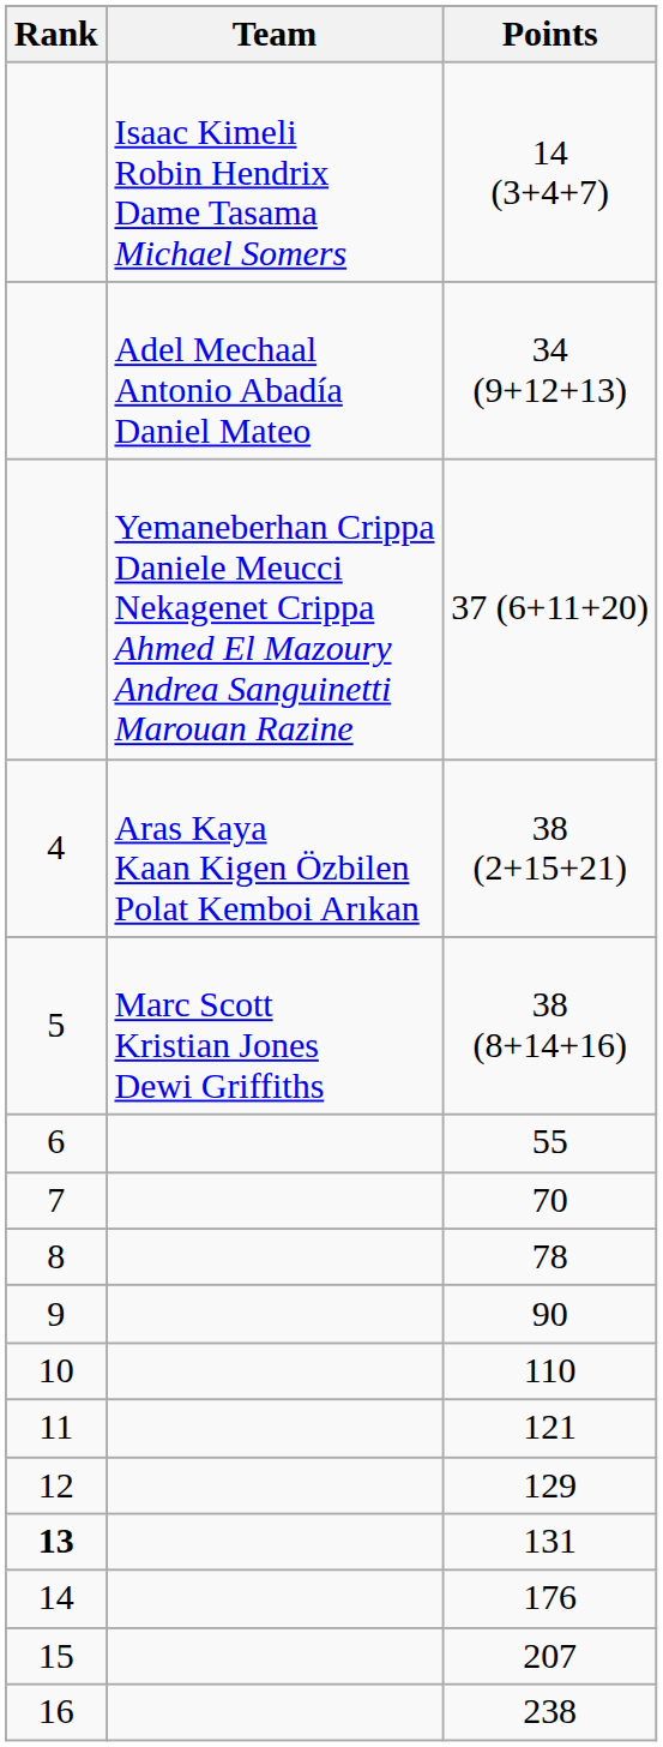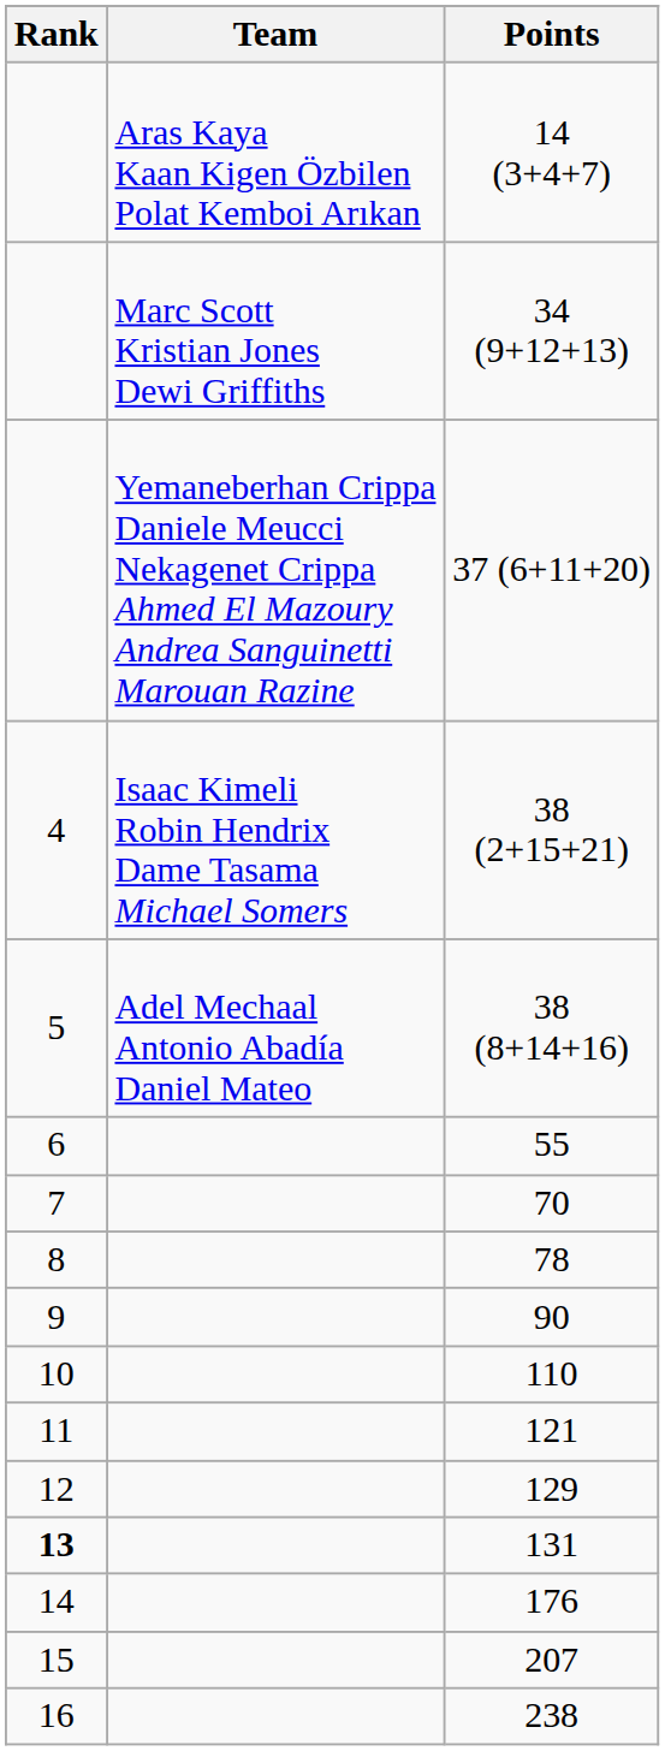 <table class="wikitable" style="text-align:center;">
 <tr>
 </tr>
 <tr>
 <th>Rank</th>
 <th>Team</th>
 <th>Points</th>
 </tr>
 <tr>
 <td></td>
-<td align=left><br><a href='#'>Isaac Kimeli</a><br><a href='#'>Robin Hendrix</a><br><a href='#'>Dame Tasama</a><br><em><a href='#'>Michael Somers</a></em></td>
+<td align=left><br><a href='#'>Aras Kaya</a><br><a href='#'>Kaan Kigen Özbilen</a><br><a href='#'>Polat Kemboi Arıkan</a></td>
 <td>14<br>(3+4+7)</td>
 </tr>
 <tr>
 <td></td>
-<td align=left><br><a href='#'>Adel Mechaal</a><br><a href='#'>Antonio Abadía</a><br><a href='#'>Daniel Mateo</a></td>
+<td align=left><br><a href='#'>Marc Scott</a><br><a href='#'>Kristian Jones</a><br><a href='#'>Dewi Griffiths</a></td>
 <td>34<br>(9+12+13)</td>
 </tr>
 <tr>
 <td></td>
 <td align=left><br><a href='#'>Yemaneberhan Crippa</a><br><a href='#'>Daniele Meucci</a><br><a href='#'>Nekagenet Crippa</a><br><em><a href='#'>Ahmed El Mazoury</a></em><br><em><a href='#'>Andrea Sanguinetti</a></em><br><em><a href='#'>Marouan Razine</a></em></td>
 <td>37 (6+11+20)</td>
 </tr>
 <tr>
 <td>4</td>
-<td align=left><br><a href='#'>Aras Kaya</a><br><a href='#'>Kaan Kigen Özbilen</a><br><a href='#'>Polat Kemboi Arıkan</a></td>
+<td align=left><br><a href='#'>Isaac Kimeli</a><br><a href='#'>Robin Hendrix</a><br><a href='#'>Dame Tasama</a><br><em><a href='#'>Michael Somers</a></em></td>
 <td>38<br>(2+15+21)</td>
 </tr>
 <tr>
 <td>5</td>
-<td align=left><br><a href='#'>Marc Scott</a><br><a href='#'>Kristian Jones</a><br><a href='#'>Dewi Griffiths</a></td>
+<td align=left><br><a href='#'>Adel Mechaal</a><br><a href='#'>Antonio Abadía</a><br><a href='#'>Daniel Mateo</a></td>
 <td>38<br>(8+14+16)</td>
 </tr>
 <tr>
 <td>6</td>
 <td align=left></td>
 <td>55</td>
 </tr>
 <tr>
 <td>7</td>
 <td align=left></td>
 <td>70</td>
 </tr>
 <tr>
 <td>8</td>
 <td align=left></td>
 <td>78</td>
 </tr>
 <tr>
 <td>9</td>
 <td align=left></td>
 <td>90</td>
 </tr>
 <tr>
 <td>10</td>
 <td align=left></td>
 <td>110</td>
 </tr>
 <tr>
 <td>11</td>
 <td align=left></td>
 <td>121</td>
 </tr>
 <tr>
 <td>12</td>
 <td align=left></td>
 <td>129</td>
 </tr>
 <tr>
 <td><strong>13</strong></td>
 <td align=left></td>
 <td>131</td>
 </tr>
 <tr>
 <td>14</td>
 <td align=left></td>
 <td>176</td>
 </tr>
 <tr>
 <td>15</td>
 <td align=left></td>
 <td>207</td>
 </tr>
 <tr>
 <td>16</td>
 <td align=left></td>
 <td>238</td>
 </tr>
 </table>
